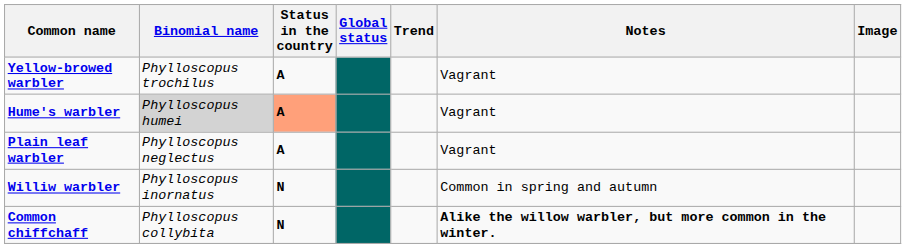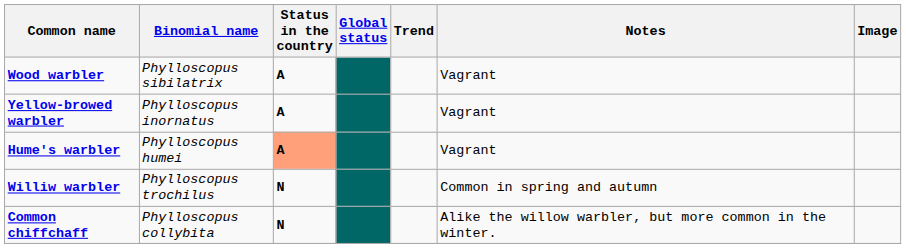 <table class="wikitable sortable">
 <tr>
 <th width="15%">Common name</th>
 <th width="15%"><a href='#'>Binomial name</a></th>
 <th width="1%">Status in the country</th>
 <th width="5%"><a href='#'>Global status</a></th>
 <th width="1%">Trend</th>
 <th class="unsortable">Notes</th>
 <th class="unsortable">Image</th>
 </tr>
 <tr>
+<td><strong><a href='#'>Wood warbler</a></strong></td>
+<td><em>Phylloscopus sibilatrix</em></td>
+<td><strong>A</strong></td>
+<td align=center style="background: #006666"></td>
+<td align=center></td>
+<td>Vagrant</td>
+<td></td>
+</tr>
+<tr>
 <td><strong><a href='#'>Yellow-browed warbler</a></strong></td>
-<td><em>Phylloscopus trochilus</em></td>
+<td><em>Phylloscopus inornatus</em></td>
 <td><strong>A</strong></td>
 <td align=center style="background: #006666"></td>
 <td align=center></td>
 <td>Vagrant</td>
 <td></td>
 </tr>
 <tr>
 <td><strong><a href='#'>Hume's warbler</a></strong></td>
-<td style="background: lightgrey;"><em>Phylloscopus humei</em></td>
+<td><em>Phylloscopus humei</em></td>
 <td style="background: lightsalmon;"><strong>A</strong></td>
 <td align=center style="background: #006666"></td>
 <td align=center></td>
 <td>Vagrant</td>
 <td></td>
 </tr>
 <tr>
-<td><strong><a href='#'>Plain leaf warbler</a></strong></td>
-<td><em>Phylloscopus neglectus</em></td>
-<td><strong>A</strong></td>
-<td align=center style="background: #006666"></td>
-<td align=center></td>
-<td>Vagrant</td>
-<td></td>
-</tr>
-<tr>
 <td><strong><a href='#'>Williw warbler</a></strong></td>
-<td><em>Phylloscopus inornatus</em></td>
+<td><em>Phylloscopus trochilus</em></td>
 <td><strong>N</strong></td>
 <td align=center style="background: #006666"></td>
 <td align=center></td>
 <td>Common in spring and autumn</td>
 <td></td>
 </tr>
 <tr>
 <td><strong><a href='#'>Common chiffchaff</a></strong></td>
 <td><em>Phylloscopus collybita</em></td>
 <td><strong>N</strong></td>
 <td align=center style="background: #006666"></td>
 <td align=center></td>
-<td><strong>Alike the willow warbler, but more common in the winter.</strong></td>
+<td>Alike the willow warbler, but more common in the winter.</td>
 <td></td>
 </tr>
 <tr>
 </tr>
 </table>
